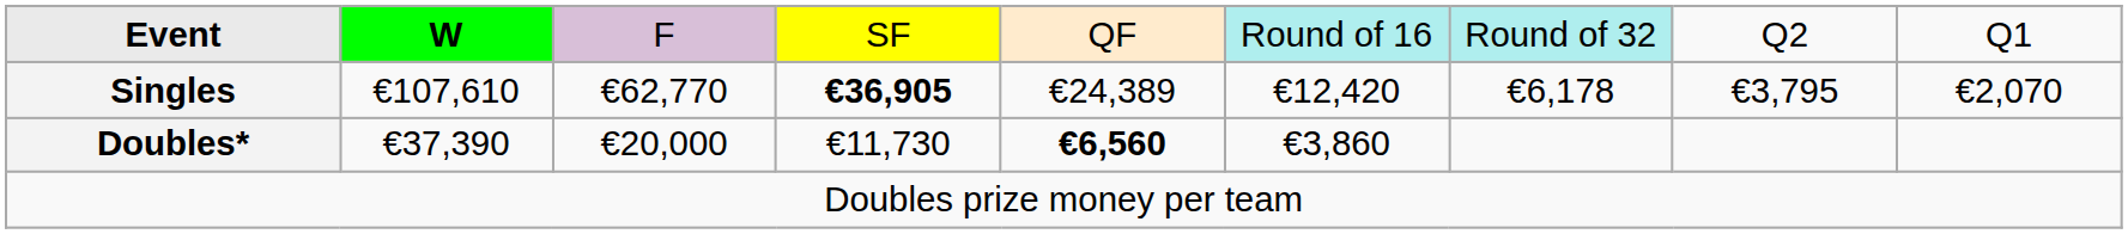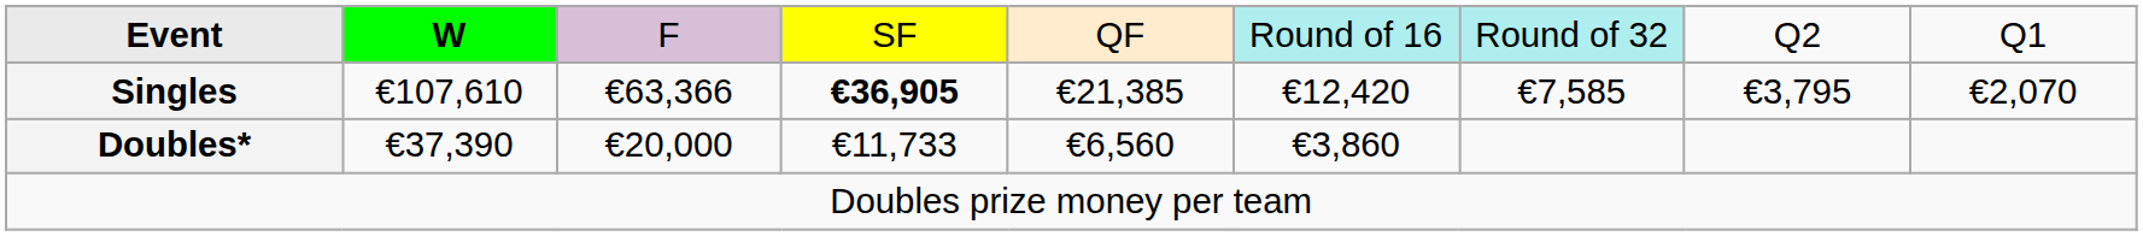 <table class=wikitable style=font-size:90%;text-align:center>
 <tr>
 <td style="width:130px; background:#eaeaea;"><strong>Event</strong></td>
 <td style="width:80px; background:lime;"><strong>W</strong></td>
 <td style="width:85px; background:thistle;">F</td>
 <td style="width:85px; background:#ff0;">SF</td>
 <td style="width:85px; background:#ffebcd;">QF</td>
 <td style="width:85px; background:#afeeee;">Round of 16</td>
 <td style="width:85px; background:#afeeee;">Round of 32</td>
 <td width=85>Q2</td>
 <td width=85>Q1</td>
 </tr>
 <tr>
 <td style="background:#f3f3f3;"><strong>Singles</strong></td>
 <td>€107,610</td>
-<td>€62,770</td>
+<td>€63,366</td>
 <td><strong>€36,905</strong></td>
-<td>€24,389</td>
+<td>€21,385</td>
 <td>€12,420</td>
-<td>€6,178</td>
+<td>€7,585</td>
 <td>€3,795</td>
 <td>€2,070</td>
 </tr>
 <tr>
 <td style="background:#f3f3f3;"><strong>Doubles*</strong></td>
 <td>€37,390</td>
 <td>€20,000</td>
-<td>€11,730</td>
-<td><strong>€6,560</strong></td>
+<td>€11,733</td>
+<td>€6,560</td>
 <td>€3,860</td>
 <td></td>
 <td></td>
 <td></td>
 </tr>
 <tr>
 <td colspan=10>Doubles prize money per team</td>
 </tr>
 </table>
